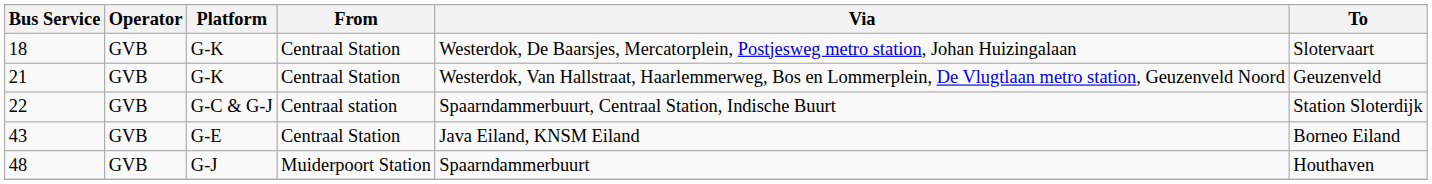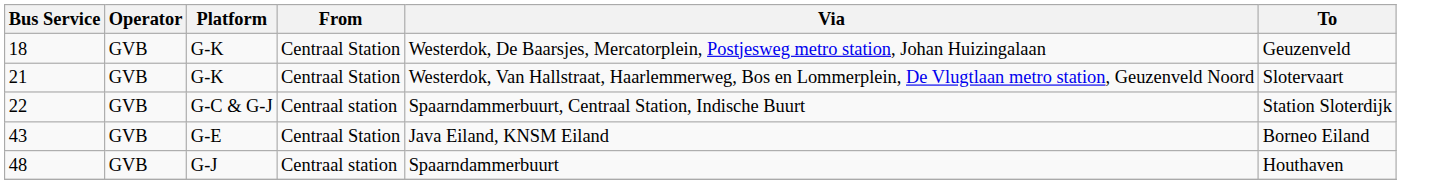 <table class="wikitable vatop">
 <tr>
 <th>Bus Service</th>
 <th>Operator</th>
 <th>Platform</th>
 <th>From</th>
 <th>Via</th>
 <th>To</th>
 </tr>
 <tr>
 <td>18</td>
 <td>GVB</td>
 <td>G-K</td>
 <td>Centraal Station</td>
 <td>Westerdok, De Baarsjes, Mercatorplein, <a href='#'>Postjesweg metro station</a>, Johan Huizingalaan</td>
-<td>Slotervaart</td>
+<td>Geuzenveld</td>
 </tr>
 <tr>
 <td>21</td>
 <td>GVB</td>
 <td>G-K</td>
 <td>Centraal Station</td>
 <td>Westerdok, Van Hallstraat, Haarlemmerweg, Bos en Lommerplein, <a href='#'>De Vlugtlaan metro station</a>, Geuzenveld Noord</td>
-<td>Geuzenveld</td>
+<td>Slotervaart</td>
 </tr>
 <tr>
 <td>22</td>
 <td>GVB</td>
 <td>G-C & G-J</td>
 <td>Centraal station</td>
 <td>Spaarndammerbuurt, Centraal Station, Indische Buurt</td>
 <td>Station Sloterdijk</td>
 </tr>
 <tr>
 <td>43</td>
 <td>GVB</td>
 <td>G-E</td>
 <td>Centraal Station</td>
 <td>Java Eiland, KNSM Eiland</td>
 <td>Borneo Eiland</td>
 </tr>
 <tr>
 <td>48</td>
 <td>GVB</td>
 <td>G-J</td>
-<td>Muiderpoort Station</td>
+<td>Centraal station</td>
 <td>Spaarndammerbuurt</td>
 <td>Houthaven</td>
 </tr>
 <tr>
 </tr>
 </table>
